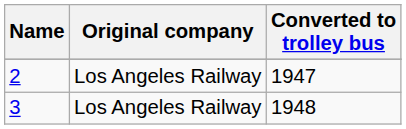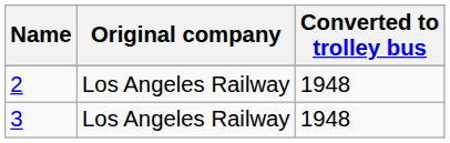 <table class="wikitable">
 <tr>
 <th>Name</th>
 <th>Original company</th>
 <th>Converted to<br><a href='#'>trolley bus</a></th>
 </tr>
 <tr>
 </tr>
 <tr>
 <td><a href='#'>2</a></td>
 <td>Los Angeles Railway</td>
-<td>1947</td>
+<td>1948</td>
 </tr>
 <tr>
 <td><a href='#'>3</a></td>
 <td>Los Angeles Railway</td>
 <td>1948</td>
 </tr>
 </table>
